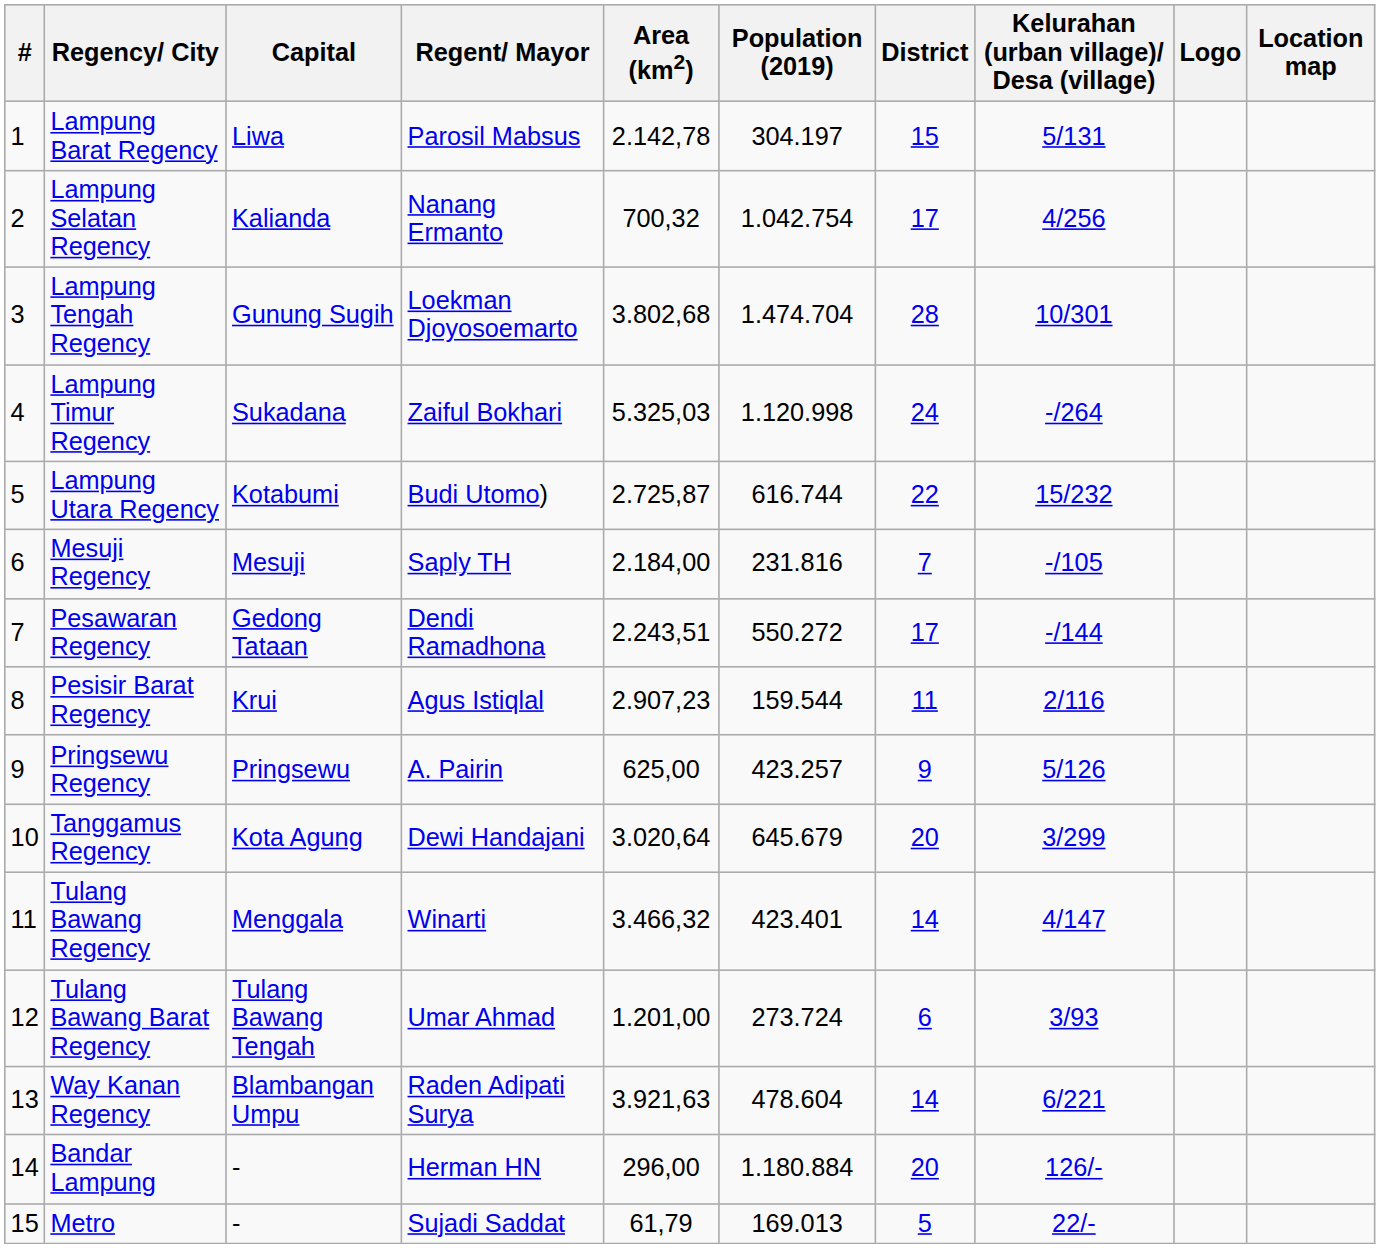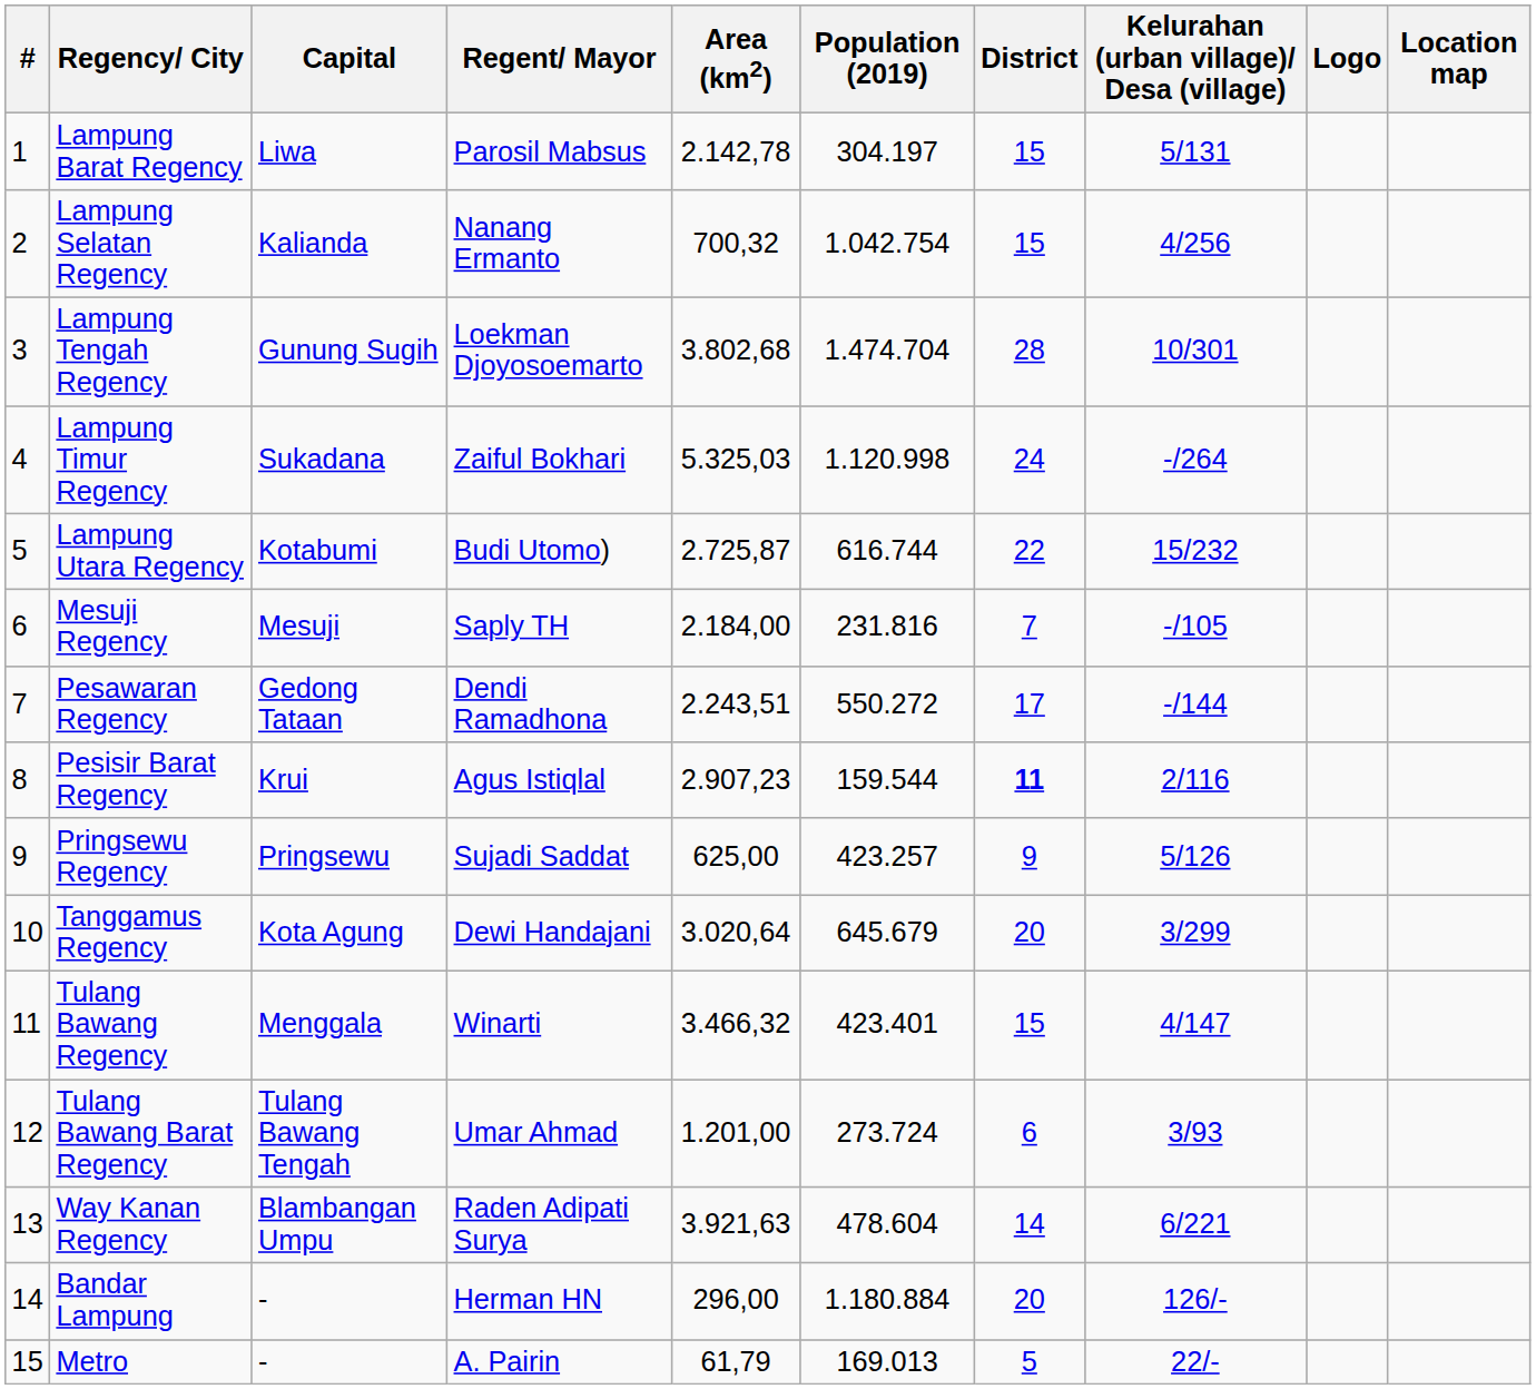 <table class="wikitable sortable mw-collapsible">
 <tr>
 <th>#</th>
 <th>Regency/ City</th>
 <th>Capital</th>
 <th>Regent/ Mayor</th>
 <th>Area (km<sup>2</sup>)</th>
 <th>Population (2019)</th>
 <th>District</th>
 <th>Kelurahan (urban village)/ Desa (village)</th>
 <th>Logo</th>
 <th>Location map</th>
 </tr>
 <tr>
 <td>1</td>
 <td><a href='#'>Lampung Barat Regency</a></td>
 <td><a href='#'>Liwa</a></td>
 <td><a href='#'>Parosil Mabsus</a></td>
 <td align="center">2.142,78</td>
 <td align="center">304.197</td>
 <td align="center"><a href='#'>15</a></td>
 <td align="center"><a href='#'>5/131</a></td>
 <td></td>
 <td></td>
 </tr>
 <tr>
 <td>2</td>
 <td><a href='#'>Lampung Selatan Regency</a></td>
 <td><a href='#'>Kalianda</a></td>
 <td><a href='#'>Nanang Ermanto</a></td>
 <td align="center">700,32</td>
 <td align="center">1.042.754</td>
-<td align="center"><a href='#'>17</a></td>
+<td align="center"><a href='#'>15</a></td>
 <td align="center"><a href='#'>4/256</a></td>
 <td></td>
 <td></td>
 </tr>
 <tr>
 <td>3</td>
 <td><a href='#'>Lampung Tengah Regency</a></td>
 <td><a href='#'>Gunung Sugih</a></td>
 <td><a href='#'>Loekman Djoyosoemarto</a></td>
 <td align="center">3.802,68</td>
 <td align="center">1.474.704</td>
 <td align="center"><a href='#'>28</a></td>
 <td align="center"><a href='#'>10/301</a></td>
 <td></td>
 <td></td>
 </tr>
 <tr>
 <td>4</td>
 <td><a href='#'>Lampung Timur Regency</a></td>
 <td><a href='#'>Sukadana</a></td>
 <td><a href='#'>Zaiful Bokhari</a></td>
 <td align="center">5.325,03</td>
 <td align="center">1.120.998</td>
 <td align="center"><a href='#'>24</a></td>
 <td align="center"><a href='#'>-/264</a></td>
 <td></td>
 <td></td>
 </tr>
 <tr>
 <td>5</td>
 <td><a href='#'>Lampung Utara Regency</a></td>
 <td><a href='#'>Kotabumi</a></td>
 <td><a href='#'>Budi Utomo</a>)</td>
 <td align="center">2.725,87</td>
 <td align="center">616.744</td>
 <td align="center"><a href='#'>22</a></td>
 <td align="center"><a href='#'>15/232</a></td>
 <td></td>
 <td></td>
 </tr>
 <tr>
 <td>6</td>
 <td><a href='#'>Mesuji Regency</a></td>
 <td><a href='#'>Mesuji</a></td>
 <td><a href='#'>Saply TH</a></td>
 <td align="center">2.184,00</td>
 <td align="center">231.816</td>
 <td align="center"><a href='#'>7</a></td>
 <td align="center"><a href='#'>-/105</a></td>
 <td></td>
 <td></td>
 </tr>
 <tr>
 <td>7</td>
 <td><a href='#'>Pesawaran Regency</a></td>
 <td><a href='#'>Gedong Tataan</a></td>
 <td><a href='#'>Dendi Ramadhona</a></td>
 <td align="center">2.243,51</td>
 <td align="center">550.272</td>
 <td align="center"><a href='#'>17</a></td>
 <td align="center"><a href='#'>-/144</a></td>
 <td></td>
 <td></td>
 </tr>
 <tr>
 <td>8</td>
 <td><a href='#'>Pesisir Barat Regency</a></td>
 <td><a href='#'>Krui</a></td>
 <td><a href='#'>Agus Istiqlal</a></td>
 <td align="center">2.907,23</td>
 <td align="center">159.544</td>
-<td align="center"><a href='#'>11</a></td>
+<td align="center"><strong><a href='#'>11</a></strong></td>
 <td align="center"><a href='#'>2/116</a></td>
 <td></td>
 <td></td>
 </tr>
 <tr>
 <td>9</td>
 <td><a href='#'>Pringsewu Regency</a></td>
 <td><a href='#'>Pringsewu</a></td>
-<td><a href='#'>A. Pairin</a></td>
+<td><a href='#'>Sujadi Saddat</a></td>
 <td align="center">625,00</td>
 <td align="center">423.257</td>
 <td align="center"><a href='#'>9</a></td>
 <td align="center"><a href='#'>5/126</a></td>
 <td></td>
 <td></td>
 </tr>
 <tr>
 <td>10</td>
 <td><a href='#'>Tanggamus Regency</a></td>
 <td><a href='#'>Kota Agung</a></td>
 <td><a href='#'>Dewi Handajani</a></td>
 <td align="center">3.020,64</td>
 <td align="center">645.679</td>
 <td align="center"><a href='#'>20</a></td>
 <td align="center"><a href='#'>3/299</a></td>
 <td></td>
 <td></td>
 </tr>
 <tr>
 <td>11</td>
 <td><a href='#'>Tulang Bawang Regency</a></td>
 <td><a href='#'>Menggala</a></td>
 <td><a href='#'>Winarti</a></td>
 <td align="center">3.466,32</td>
 <td align="center">423.401</td>
-<td align="center"><a href='#'>14</a></td>
+<td align="center"><a href='#'>15</a></td>
 <td align="center"><a href='#'>4/147</a></td>
 <td></td>
 <td></td>
 </tr>
 <tr>
 <td>12</td>
 <td><a href='#'>Tulang Bawang Barat Regency</a></td>
 <td><a href='#'>Tulang Bawang Tengah</a></td>
 <td><a href='#'>Umar Ahmad</a></td>
 <td align="center">1.201,00</td>
 <td align="center">273.724</td>
 <td align="center"><a href='#'>6</a></td>
 <td align="center"><a href='#'>3/93</a></td>
 <td></td>
 <td></td>
 </tr>
 <tr>
 <td>13</td>
 <td><a href='#'>Way Kanan Regency</a></td>
 <td><a href='#'>Blambangan Umpu</a></td>
 <td><a href='#'>Raden Adipati Surya</a></td>
 <td align="center">3.921,63</td>
 <td align="center">478.604</td>
 <td align="center"><a href='#'>14</a></td>
 <td align="center"><a href='#'>6/221</a></td>
 <td></td>
 <td></td>
 </tr>
 <tr>
 <td>14</td>
 <td><a href='#'>Bandar Lampung</a></td>
 <td>-</td>
 <td><a href='#'>Herman HN</a></td>
 <td align="center">296,00</td>
 <td align="center">1.180.884</td>
 <td align="center"><a href='#'>20</a></td>
 <td align="center"><a href='#'>126/-</a></td>
 <td></td>
 <td></td>
 </tr>
 <tr>
 <td>15</td>
 <td><a href='#'>Metro</a></td>
 <td>-</td>
-<td><a href='#'>Sujadi Saddat</a></td>
+<td><a href='#'>A. Pairin</a></td>
 <td align="center">61,79</td>
 <td align="center">169.013</td>
 <td align="center"><a href='#'>5</a></td>
 <td align="center"><a href='#'>22/-</a></td>
 <td></td>
 <td></td>
 </tr>
 </table>
